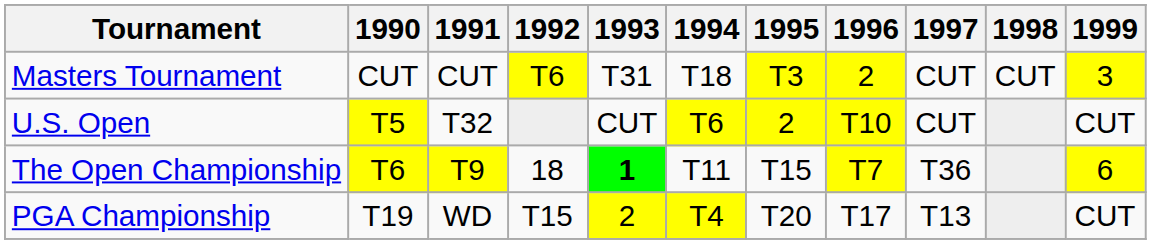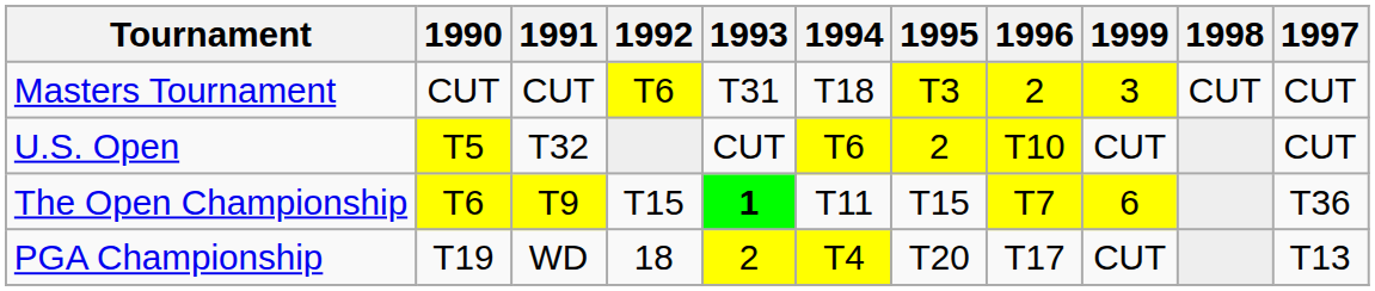 <table class="wikitable" style="font-size:95%;text-align:center;">
 <tr>
 <th>Tournament</th>
 <th>1990</th>
 <th>1991</th>
 <th>1992</th>
 <th>1993</th>
 <th>1994</th>
 <th>1995</th>
 <th>1996</th>
+<th>1999</th>
+<th>1998</th>
 <th>1997</th>
-<th>1998</th>
-<th>1999</th>
 </tr>
 <tr>
 <td align=left><a href='#'>Masters Tournament</a></td>
 <td>CUT</td>
 <td>CUT</td>
 <td style="background:yellow;">T6</td>
 <td>T31</td>
 <td>T18</td>
 <td style="background:yellow;">T3</td>
 <td style="background:yellow;">2</td>
+<td style="background:yellow;">3</td>
 <td>CUT</td>
 <td>CUT</td>
-<td style="background:yellow;">3</td>
 </tr>
 <tr>
 <td align=left><a href='#'>U.S. Open</a></td>
 <td style="background:yellow;">T5</td>
 <td>T32</td>
 <td style="background:#eeeeee;"></td>
 <td>CUT</td>
 <td style="background:yellow;">T6</td>
 <td style="background:yellow;">2</td>
 <td style="background:yellow;">T10</td>
 <td>CUT</td>
 <td style="background:#eeeeee;"></td>
 <td>CUT</td>
 </tr>
 <tr>
 <td align=left><a href='#'>The Open Championship</a></td>
 <td style="background:yellow;">T6</td>
 <td style="background:yellow;">T9</td>
-<td>18</td>
+<td>T15</td>
 <td style="background:#0f0;"><strong>1</strong></td>
 <td>T11</td>
 <td>T15</td>
 <td style="background:yellow;">T7</td>
+<td style="background:yellow;">6</td>
+<td style="background:#eeeeee;"></td>
 <td>T36</td>
-<td style="background:#eeeeee;"></td>
-<td style="background:yellow;">6</td>
 </tr>
 <tr>
 <td align=left><a href='#'>PGA Championship</a></td>
 <td>T19</td>
 <td>WD</td>
-<td>T15</td>
+<td>18</td>
 <td style="background:yellow;">2</td>
 <td style="background:yellow;">T4</td>
 <td>T20</td>
 <td>T17</td>
+<td>CUT</td>
+<td style="background:#eeeeee;"></td>
 <td>T13</td>
-<td style="background:#eeeeee;"></td>
-<td>CUT</td>
 </tr>
 </table>
